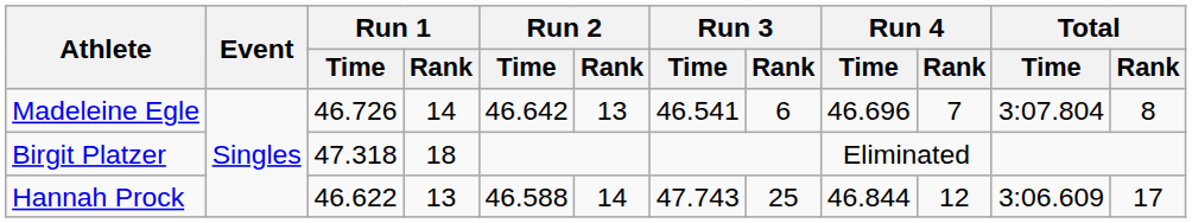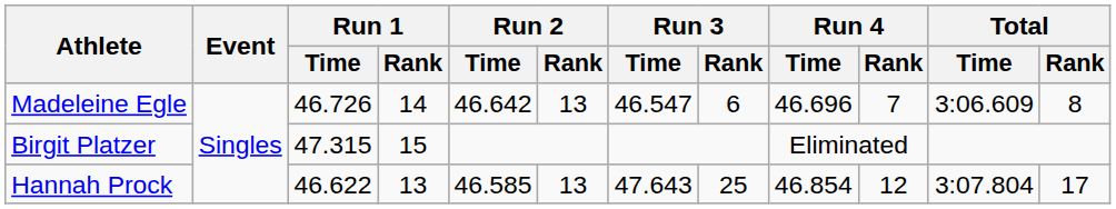 <table class="wikitable" style="font-size:90%">
 <tr>
 <th rowspan="2">Athlete</th>
 <th rowspan="2">Event</th>
 <th colspan=2>Run 1</th>
 <th colspan=2>Run 2</th>
 <th colspan=2>Run 3</th>
 <th colspan=2>Run 4</th>
 <th colspan=2>Total</th>
 </tr>
 <tr style="font-size:95%">
 <th>Time</th>
 <th>Rank</th>
 <th>Time</th>
 <th>Rank</th>
 <th>Time</th>
 <th>Rank</th>
 <th>Time</th>
 <th>Rank</th>
 <th>Time</th>
 <th>Rank</th>
 </tr>
 <tr align=center>
 <td align=left><a href='#'>Madeleine Egle</a></td>
 <td align=left rowspan=3><a href='#'>Singles</a></td>
 <td>46.726</td>
 <td>14</td>
 <td>46.642</td>
 <td>13</td>
-<td>46.541</td>
+<td>46.547</td>
 <td>6</td>
 <td>46.696</td>
 <td>7</td>
-<td>3:07.804</td>
+<td>3:06.609</td>
 <td>8</td>
 </tr>
 <tr align=center>
 <td align=left><a href='#'>Birgit Platzer</a></td>
-<td>47.318</td>
-<td>18</td>
+<td>47.315</td>
+<td>15</td>
 <td colspan=2></td>
 <td colspan=2></td>
 <td colspan=2>Eliminated</td>
 <td colspan=2></td>
 </tr>
 <tr align=center>
 <td align=left><a href='#'>Hannah Prock</a></td>
 <td>46.622</td>
 <td>13</td>
-<td>46.588</td>
-<td>14</td>
-<td>47.743</td>
+<td>46.585</td>
+<td>13</td>
+<td>47.643</td>
 <td>25</td>
-<td>46.844</td>
+<td>46.854</td>
 <td>12</td>
-<td>3:06.609</td>
+<td>3:07.804</td>
 <td>17</td>
 </tr>
 </table>
